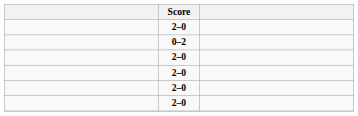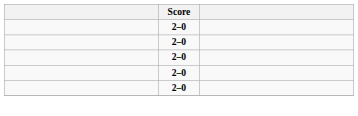 <table class="wikitable" style="text-align: center; font-size:100% ">
 <tr>
 <th align="right" width="250"></th>
 <th width="60">Score</th>
 <th align="left" width="250"></th>
 </tr>
 <tr>
 <td align=left><strong></strong></td>
 <td align=center><strong>2–0</strong></td>
 <td align=left></td>
-</tr>
-<tr>
-<td align=left></td>
-<td align=center><strong>0–2</strong></td>
-<td align=left><strong></strong></td>
 </tr>
 <tr>
 <td align=left><strong></strong></td>
 <td align=center><strong>2–0</strong></td>
 <td align=left></td>
 </tr>
 <tr>
 <td align=left><strong></strong></td>
 <td align=center><strong>2–0</strong></td>
 <td align=left></td>
 </tr>
 <tr>
 <td align=left><strong></strong></td>
 <td align=center><strong>2–0</strong></td>
 <td align=left></td>
 </tr>
 <tr>
 <td align=left><strong></strong></td>
 <td align=center><strong>2–0</strong></td>
 <td align=left></td>
 </tr>
 <tr>
 </tr>
 </table>
